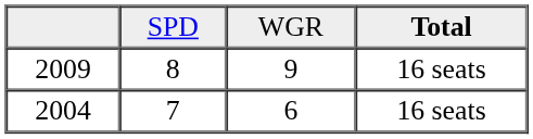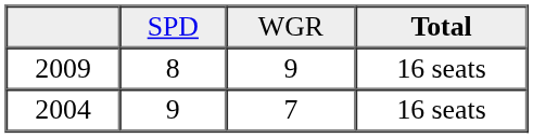 <table border="1" cellpadding="2" cellspacing="0" width="300">
 <tr bgcolor="#eeeeee" align="center">
 <td> </td>
 <td><a href='#'>SPD</a></td>
 <td>WGR</td>
 <td><strong>Total</strong></td>
 </tr>
 <tr align="center">
 <td>2009</td>
 <td>8</td>
 <td>9</td>
 <td>16 seats</td>
 </tr>
 <tr align="center">
 <td>2004</td>
+<td>9</td>
 <td>7</td>
-<td>6</td>
 <td>16 seats</td>
 </tr>
 </table>
